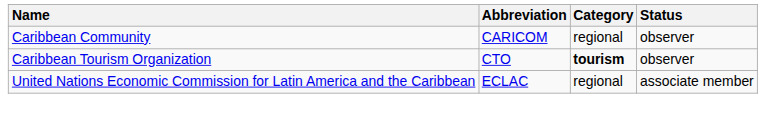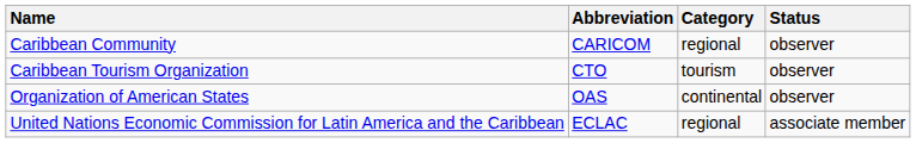 <table class="sortable wikitable" style="margin: auto">
 <tr>
 <th style="text-align: left">Name</th>
 <th style="text-align: left">Abbreviation</th>
 <th style="text-align: left">Category</th>
 <th style="text-align: left">Status</th>
 </tr>
 <tr>
 <td><a href='#'>Caribbean Community</a></td>
 <td><a href='#'>CARICOM</a></td>
 <td>regional</td>
 <td>observer</td>
 </tr>
 <tr>
 <td><a href='#'>Caribbean Tourism Organization</a></td>
 <td><a href='#'>CTO</a></td>
-<td><strong>tourism</strong></td>
+<td>tourism</td>
+<td>observer</td>
+</tr>
+<tr>
+<td><a href='#'>Organization of American States</a></td>
+<td><a href='#'>OAS</a></td>
+<td>continental</td>
 <td>observer</td>
 </tr>
 <tr>
 <td><a href='#'>United Nations Economic Commission for Latin America and the Caribbean</a></td>
 <td><a href='#'>ECLAC</a></td>
 <td>regional</td>
 <td>associate member</td>
 </tr>
 </table>
